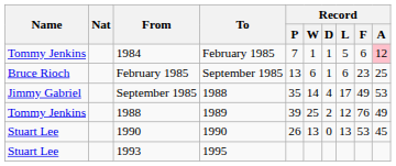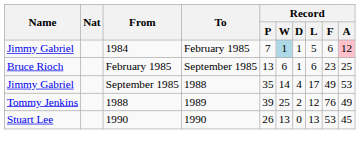 <table class="wikitable" style="text-align: center">
 <tr>
 <th rowspan="2">Name</th>
 <th rowspan="2">Nat</th>
 <th rowspan="2">From</th>
 <th rowspan="2">To</th>
 <th colspan="6">Record</th>
 </tr>
 <tr>
 <th>P</th>
 <th>W</th>
 <th>D</th>
 <th>L</th>
 <th>F</th>
 <th>A</th>
 </tr>
 <tr>
-<td align=left><a href='#'>Tommy Jenkins</a></td>
+<td align=left><a href='#'>Jimmy Gabriel</a></td>
 <td></td>
 <td align=left>1984</td>
 <td align=left>February 1985</td>
 <td>7</td>
-<td>1</td>
+<td style="background: lightblue;">1</td>
 <td>1</td>
 <td>5</td>
 <td>6</td>
 <td style="background: pink;">12</td>
 </tr>
 <tr>
 <td align=left><a href='#'>Bruce Rioch</a></td>
 <td></td>
 <td align=left>February 1985</td>
 <td align=left>September 1985</td>
 <td>13</td>
 <td>6</td>
 <td>1</td>
 <td>6</td>
 <td>23</td>
 <td>25</td>
 </tr>
 <tr>
 <td align=left><a href='#'>Jimmy Gabriel</a></td>
 <td></td>
 <td align=left>September 1985</td>
 <td align=left>1988</td>
 <td>35</td>
 <td>14</td>
 <td>4</td>
 <td>17</td>
 <td>49</td>
 <td>53</td>
 </tr>
 <tr>
 <td align=left><a href='#'>Tommy Jenkins</a></td>
 <td></td>
 <td align=left>1988</td>
 <td align=left>1989</td>
 <td>39</td>
 <td>25</td>
 <td>2</td>
 <td>12</td>
 <td>76</td>
 <td>49</td>
 </tr>
 <tr>
 <td align=left><a href='#'>Stuart Lee</a></td>
 <td></td>
 <td align=left>1990</td>
 <td align=left>1990</td>
 <td>26</td>
 <td>13</td>
 <td>0</td>
 <td>13</td>
 <td>53</td>
 <td>45</td>
 </tr>
-<tr>
-<td align=left><a href='#'>Stuart Lee</a></td>
-<td></td>
-<td align=left>1993</td>
-<td align=left>1995</td>
-<td></td>
-<td></td>
-<td></td>
-<td></td>
-<td></td>
-<td></td>
-</tr>
 </table>
